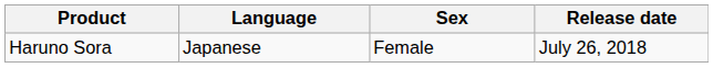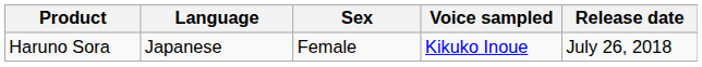 <table class="wikitable sortable" style="text-align:left; width:100%">
 <tr>
 <th width="5%">Product</th>
 <th width="5%">Language</th>
 <th width="5%">Sex</th>
+<th width="5%">Voice sampled</th>
 <th width="5%">Release date</th>
 </tr>
 <tr>
 <td>Haruno Sora</td>
 <td>Japanese</td>
 <td>Female</td>
+<td><a href='#'>Kikuko Inoue</a></td>
 <td>July 26, 2018</td>
 </tr>
 </table>
